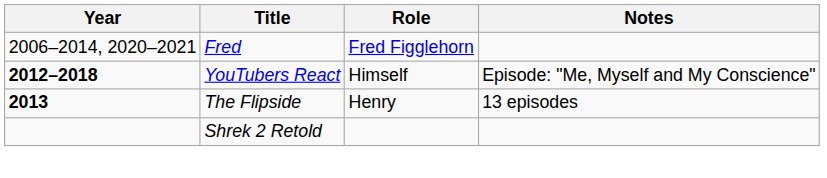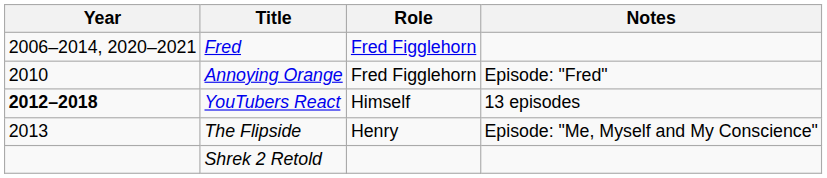 <table class="wikitable sortable">
 <tr>
 <th>Year</th>
 <th>Title</th>
 <th>Role</th>
 <th class="unsortable">Notes</th>
 </tr>
 <tr>
 <td>2006–2014, 2020–2021</td>
 <td><em><a href='#'>Fred</a></em></td>
 <td><a href='#'>Fred Figglehorn</a></td>
 <td></td>
 </tr>
 <tr>
+<td>2010</td>
+<td><em><a href='#'>Annoying Orange</a></em></td>
+<td>Fred Figglehorn</td>
+<td>Episode: "Fred"</td>
+</tr>
+<tr>
 <td><strong>2012–2018</strong></td>
 <td><em><a href='#'>YouTubers React</a></em></td>
 <td>Himself</td>
-<td>Episode: "Me, Myself and My Conscience"</td>
+<td>13 episodes</td>
 </tr>
 <tr>
-<td><strong>2013</strong></td>
+<td>2013</td>
 <td><em>The Flipside</em></td>
 <td>Henry</td>
-<td>13 episodes</td>
+<td>Episode: "Me, Myself and My Conscience"</td>
 </tr>
 <tr>
 <td></td>
 <td><em>Shrek 2 Retold</em></td>
 <td></td>
 <td></td>
 </tr>
 </table>
